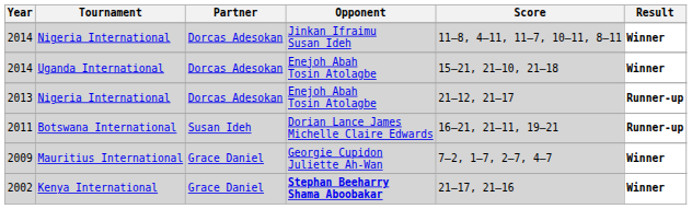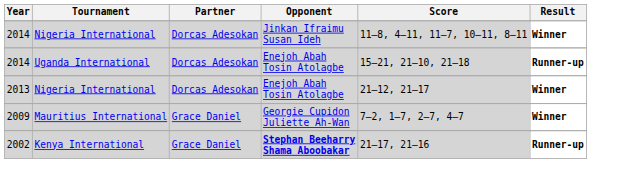 <table class="sortable wikitable" style="font-size: 90%;">
 <tr>
 <th>Year</th>
 <th>Tournament</th>
 <th>Partner</th>
 <th>Opponent</th>
 <th>Score</th>
 <th>Result</th>
 </tr>
 <tr>
 </tr>
 <tr style="background:#D5D5D5">
 <td align="center">2014</td>
 <td align="left"><a href='#'>Nigeria International</a></td>
 <td align="left"> <a href='#'>Dorcas Adesokan</a></td>
 <td align="left"> <a href='#'>Jinkan Ifraimu</a><br> <a href='#'>Susan Ideh</a></td>
 <td align="left">11–8, 4–11, 11–7, 10–11, 8–11</td>
 <td style="text-align:left; background:white"> <strong>Winner</strong></td>
 </tr>
 <tr>
 </tr>
 <tr style="background:#D5D5D5">
 <td align="center">2014</td>
 <td align="left"><a href='#'>Uganda International</a></td>
 <td align="left"> <a href='#'>Dorcas Adesokan</a></td>
 <td align="left"> <a href='#'>Enejoh Abah</a><br> <a href='#'>Tosin Atolagbe</a></td>
 <td align="left">15–21, 21–10, 21–18</td>
-<td style="text-align:left; background:white"> <strong>Winner</strong></td>
+<td style="text-align:left; background:white"> <strong>Runner-up</strong></td>
 </tr>
 <tr>
 </tr>
 <tr style="background:#D5D5D5">
 <td align="center">2013</td>
 <td align="left"><a href='#'>Nigeria International</a></td>
 <td align="left"> <a href='#'>Dorcas Adesokan</a></td>
 <td align="left"> <a href='#'>Enejoh Abah</a><br> <a href='#'>Tosin Atolagbe</a></td>
 <td align="left">21–12, 21–17</td>
-<td style="text-align:left; background:white"> <strong>Runner-up</strong></td>
+<td style="text-align:left; background:white"> <strong>Winner</strong></td>
 </tr>
 <tr>
-</tr>
-<tr style="background:#D5D5D5">
-<td align="center">2011</td>
-<td align="left"><a href='#'>Botswana International</a></td>
-<td align="left"> <a href='#'>Susan Ideh</a></td>
-<td align="left"> <a href='#'>Dorian Lance James</a><br> <a href='#'>Michelle Claire Edwards</a></td>
-<td align="left">16–21, 21–11, 19–21</td>
-<td style="text-align:left; background:white"> <strong>Runner-up</strong></td>
 </tr>
 <tr>
 </tr>
 <tr style="background:#D5D5D5">
 <td align="center">2009</td>
 <td align="left"><a href='#'>Mauritius International</a></td>
 <td align="left"> <a href='#'>Grace Daniel</a></td>
 <td align="left"> <a href='#'>Georgie Cupidon</a><br> <a href='#'>Juliette Ah-Wan</a></td>
 <td align="left">7–2, 1–7, 2–7, 4–7</td>
 <td style="text-align:left; background:white"> <strong>Winner</strong></td>
 </tr>
 <tr>
 </tr>
 <tr style="background:#D5D5D5">
 <td align="center">2002</td>
 <td align="left"><a href='#'>Kenya International</a></td>
 <td align="left"> <a href='#'>Grace Daniel</a></td>
 <td align="left"><strong> <a href='#'>Stephan Beeharry</a><br> <a href='#'>Shama Aboobakar</a></strong></td>
 <td align="left">21–17, 21–16</td>
-<td style="text-align:left; background:white"> <strong>Winner</strong></td>
+<td style="text-align:left; background:white"> <strong>Runner-up</strong></td>
 </tr>
 </table>
